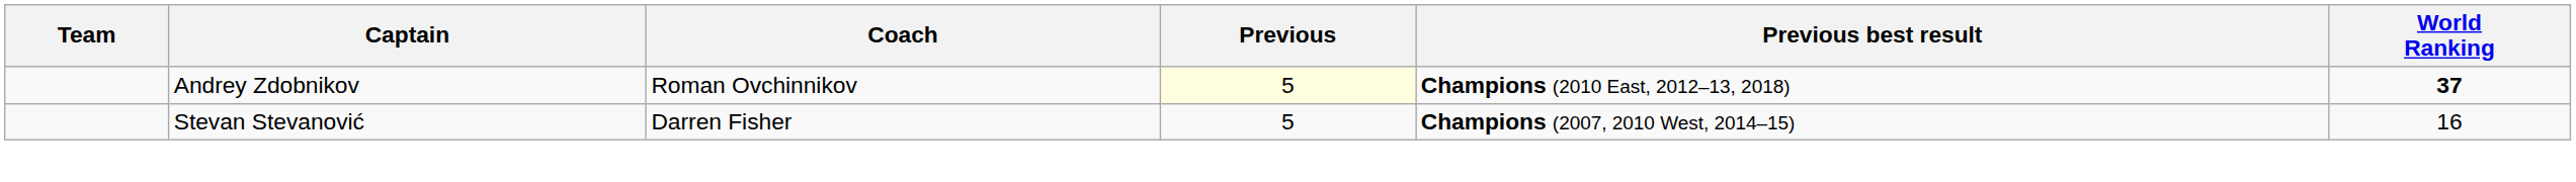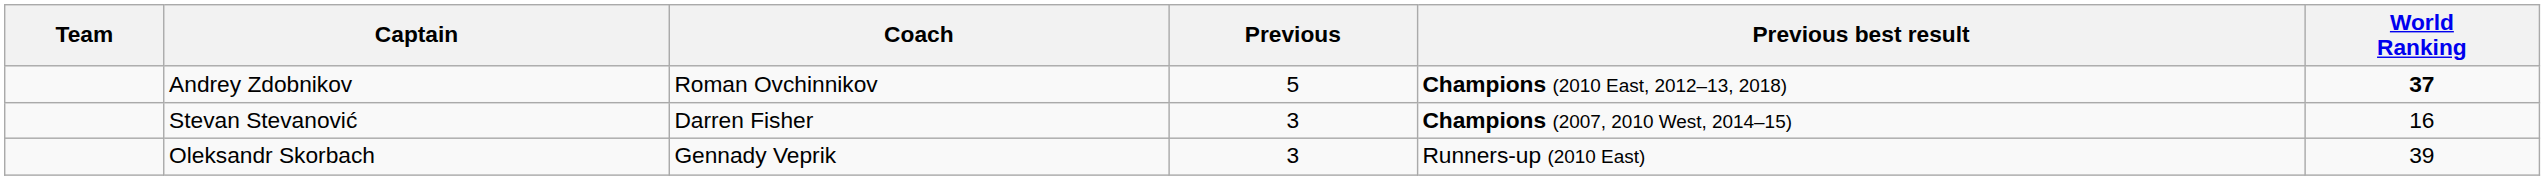 <table class="wikitable plainrowheaders" style="width:90%;">
 <tr>
 <th scope="col">Team</th>
 <th scope="col">Captain</th>
 <th scope="col">Coach</th>
 <th scope="col">Previous<br> </th>
 <th scope="col">Previous best result</th>
 <th scope="col"><a href='#'>World<br>Ranking</a></th>
 </tr>
 <tr>
 <td></td>
 <td>Andrey Zdobnikov</td>
 <td> Roman Ovchinnikov</td>
-<td style="background: lightyellow; text-align:center;">5</td>
+<td style="text-align:center;">5</td>
 <td><strong>Champions</strong> <small>(2010 East, 2012–13, 2018)</small></td>
 <td style="text-align:center;"><strong>37</strong></td>
 </tr>
 <tr>
 <td></td>
 <td>Stevan Stevanović</td>
 <td> Darren Fisher</td>
-<td style="text-align:center;">5</td>
+<td style="text-align:center;">3</td>
 <td><strong>Champions</strong> <small>(2007, 2010 West, 2014–15)</small></td>
 <td style="text-align:center;">16</td>
 </tr>
+<tr>
+<td></td>
+<td>Oleksandr Skorbach</td>
+<td> Gennady Veprik</td>
+<td style="text-align:center;">3</td>
+<td>Runners-up <small>(2010 East)</small></td>
+<td style="text-align:center;">39</td>
+</tr>
 </table>
